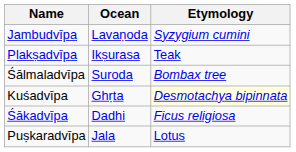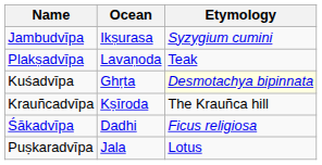 <table class="wikitable">
 <tr>
 <th>Name</th>
 <th>Ocean</th>
 <th>Etymology</th>
 </tr>
 <tr>
 <td><a href='#'>Jambudvīpa</a></td>
-<td><a href='#'>Lavaṇoda</a></td>
+<td><a href='#'>Ikṣurasa</a></td>
 <td><em><a href='#'>Syzygium cumini</a></em></td>
 </tr>
 <tr>
 <td><a href='#'>Plakṣadvīpa</a></td>
-<td><a href='#'>Ikṣurasa</a></td>
+<td><a href='#'>Lavaṇoda</a></td>
 <td><a href='#'>Teak</a></td>
-</tr>
-<tr>
-<td>Śālmaladvīpa</td>
-<td><a href='#'>Suroda</a></td>
-<td><a href='#'><em>Bombax tree</em></a></td>
 </tr>
 <tr>
 <td>Kuśadvīpa</td>
 <td><a href='#'>Ghṛta</a></td>
 <td style="background: lightyellow;"><a href='#'><em>Desmotachya bipinnata</em></a></td>
+</tr>
+<tr>
+<td>Krauñcadvīpa</td>
+<td><a href='#'>Kṣīroda</a></td>
+<td>The Krauñca hill</td>
 </tr>
 <tr>
 <td><a href='#'>Śākadvīpa</a></td>
 <td><a href='#'>Dadhi</a></td>
 <td><em><a href='#'>Ficus religiosa</a></em></td>
 </tr>
 <tr>
 <td>Puṣkaradvīpa</td>
 <td><a href='#'>Jala</a></td>
 <td><a href='#'>Lotus</a></td>
 </tr>
 </table>
